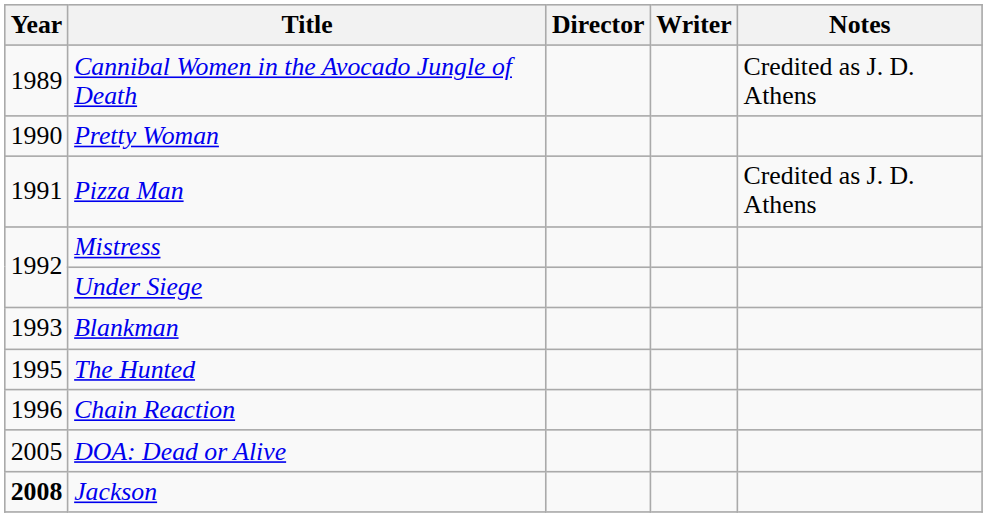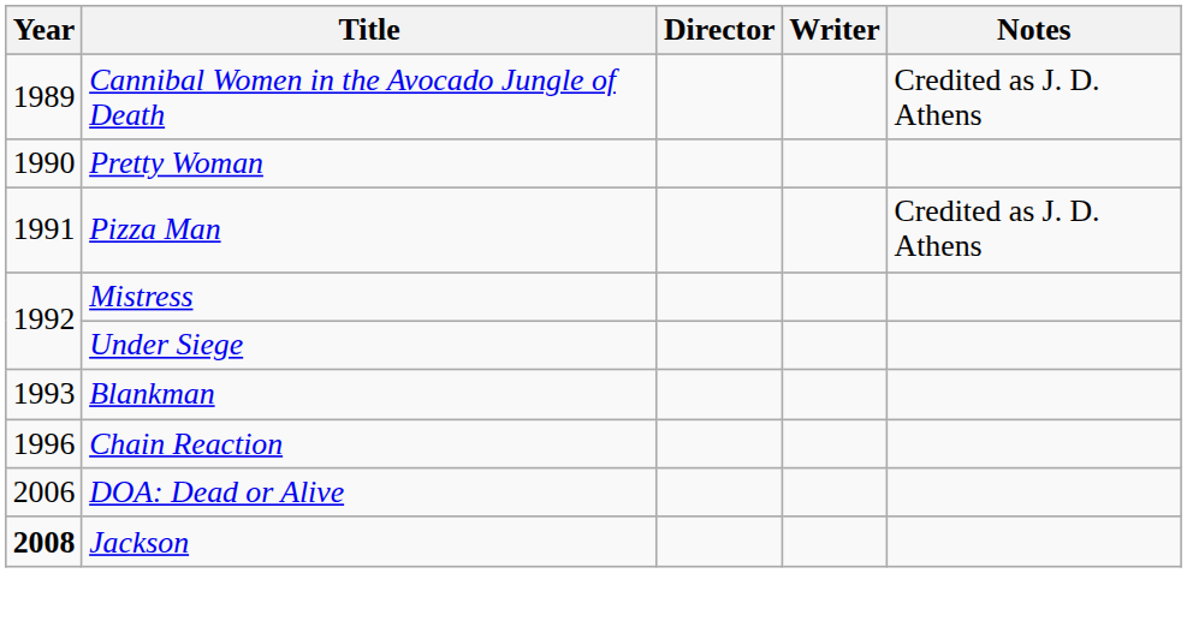 <table class="wikitable">
 <tr>
 <th>Year</th>
 <th>Title</th>
 <th>Director</th>
 <th>Writer</th>
 <th>Notes</th>
 </tr>
 <tr>
 <td>1989</td>
 <td><em><a href='#'>Cannibal Women in the Avocado Jungle of Death</a></em></td>
 <td></td>
 <td></td>
 <td>Credited as J. D. Athens</td>
 </tr>
 <tr>
 <td>1990</td>
 <td><em><a href='#'>Pretty Woman</a></em></td>
 <td></td>
 <td></td>
 <td></td>
 </tr>
 <tr>
 <td>1991</td>
 <td><em><a href='#'>Pizza Man</a></em></td>
 <td></td>
 <td></td>
 <td>Credited as J. D. Athens</td>
 </tr>
 <tr>
 <td rowspan=2>1992</td>
 <td><em><a href='#'>Mistress</a></em></td>
 <td></td>
 <td></td>
 <td></td>
 </tr>
 <tr>
 <td><em><a href='#'>Under Siege</a></em></td>
 <td></td>
 <td></td>
 <td></td>
 </tr>
 <tr>
 <td>1993</td>
 <td><em><a href='#'>Blankman</a></em></td>
 <td></td>
 <td></td>
 <td></td>
 </tr>
 <tr>
-<td>1995</td>
-<td><em><a href='#'>The Hunted</a></em></td>
-<td></td>
-<td></td>
-<td></td>
-</tr>
-<tr>
 <td>1996</td>
 <td><em><a href='#'>Chain Reaction</a></em></td>
 <td></td>
 <td></td>
 <td></td>
 </tr>
 <tr>
-<td>2005</td>
+<td>2006</td>
 <td><em><a href='#'>DOA: Dead or Alive</a></em></td>
 <td></td>
 <td></td>
 <td></td>
 </tr>
 <tr>
 <td><strong>2008</strong></td>
 <td><em><a href='#'>Jackson</a></em></td>
 <td></td>
 <td></td>
 <td></td>
 </tr>
 </table>
